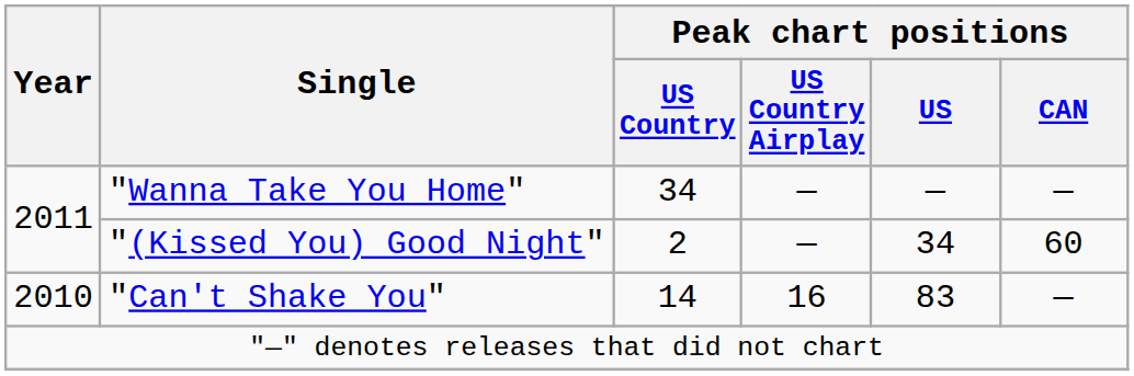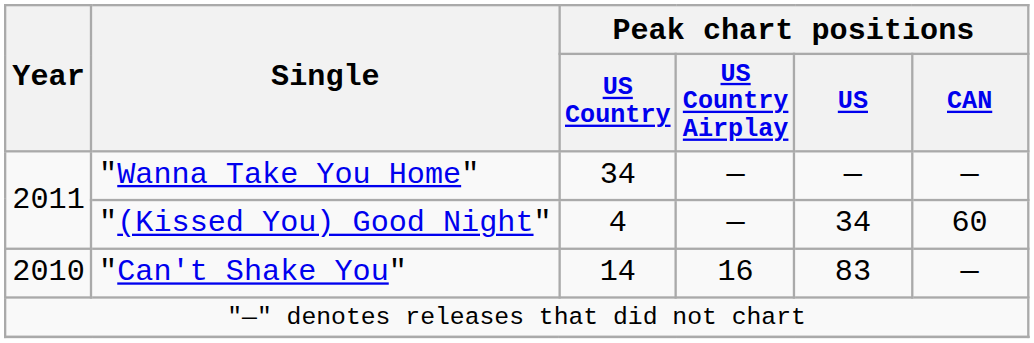 <table class="wikitable" style="text-align:center;">
 <tr>
 <th rowspan="2">Year</th>
 <th rowspan="2">Single</th>
 <th colspan="4">Peak chart positions</th>
 </tr>
 <tr style="font-size:smaller;">
 <th width="45"><a href='#'>US Country</a></th>
 <th width="45"><a href='#'>US Country Airplay</a><br></th>
 <th width="45"><a href='#'>US</a></th>
 <th width="45"><a href='#'>CAN</a></th>
 </tr>
 <tr>
 <td rowspan="2">2011</td>
 <td align="left">"<a href='#'>Wanna Take You Home</a>"</td>
 <td>34</td>
 <td>—</td>
 <td>—</td>
 <td>—</td>
 </tr>
 <tr>
 <td align="left">"<a href='#'>(Kissed You) Good Night</a>"</td>
-<td>2</td>
+<td>4</td>
 <td>—</td>
 <td>34</td>
 <td>60</td>
 </tr>
 <tr>
 <td>2010</td>
 <td align="left">"<a href='#'>Can't Shake You</a>"</td>
 <td>14</td>
 <td>16</td>
 <td>83</td>
 <td>—</td>
 </tr>
 <tr>
 <td colspan="6" style="font-size:8pt">"—" denotes releases that did not chart</td>
 </tr>
 <tr>
 </tr>
 </table>
